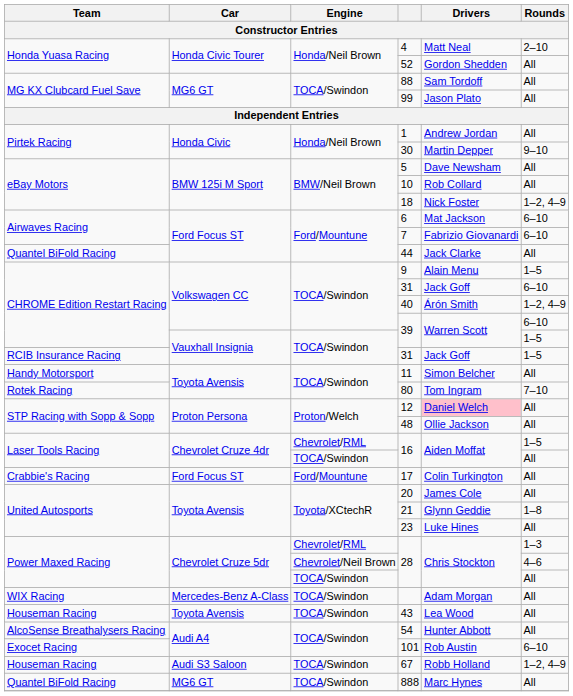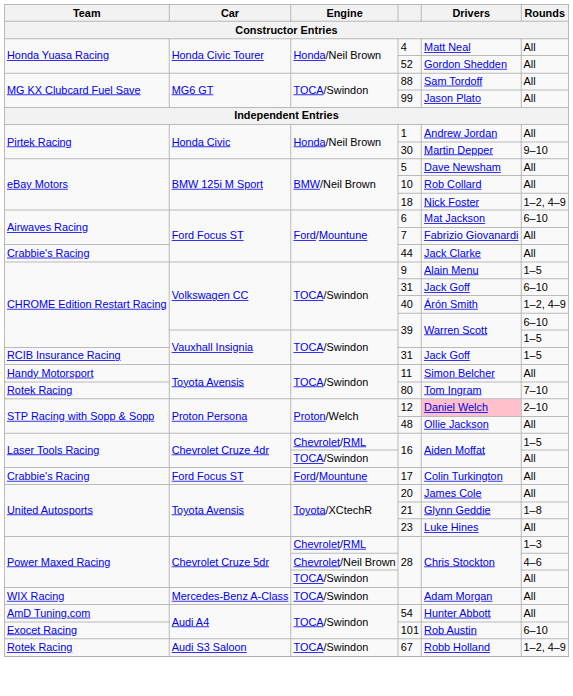 <table class="wikitable" style="font-size: 85%">
 <tr>
 <th>Team</th>
 <th>Car</th>
 <th>Engine</th>
 <th></th>
 <th>Drivers</th>
 <th>Rounds</th>
 </tr>
 <tr>
 <th colspan=6>Constructor Entries</th>
 </tr>
 <tr>
 <td rowspan=2> <a href='#'>Honda Yuasa Racing</a></td>
 <td rowspan=2><a href='#'>Honda Civic Tourer</a></td>
 <td rowspan=2><a href='#'>Honda</a>/Neil Brown</td>
 <td>4</td>
 <td> <a href='#'>Matt Neal</a></td>
-<td>2–10</td>
+<td>All</td>
 </tr>
 <tr>
 <td>52</td>
 <td> <a href='#'>Gordon Shedden</a></td>
 <td>All</td>
 </tr>
 <tr>
 <td rowspan=2> <a href='#'>MG KX Clubcard Fuel Save</a></td>
 <td rowspan=2><a href='#'>MG6 GT</a></td>
 <td rowspan=2><a href='#'>TOCA</a>/Swindon</td>
 <td>88</td>
 <td> <a href='#'>Sam Tordoff</a></td>
 <td>All</td>
 </tr>
 <tr>
 <td>99</td>
 <td> <a href='#'>Jason Plato</a></td>
 <td>All</td>
 </tr>
 <tr>
 <th colspan=6>Independent Entries</th>
 </tr>
 <tr>
 <td rowspan=2> <a href='#'>Pirtek Racing</a></td>
 <td rowspan=2><a href='#'>Honda Civic</a></td>
 <td rowspan=2><a href='#'>Honda</a>/Neil Brown</td>
 <td>1</td>
 <td> <a href='#'>Andrew Jordan</a></td>
 <td>All</td>
 </tr>
 <tr>
 <td>30</td>
 <td> <a href='#'>Martin Depper</a></td>
 <td>9–10</td>
 </tr>
 <tr>
 <td rowspan=3> <a href='#'>eBay Motors</a></td>
 <td rowspan=3><a href='#'>BMW 125i M Sport</a></td>
 <td rowspan=3><a href='#'>BMW</a>/Neil Brown</td>
 <td>5</td>
 <td> <a href='#'>Dave Newsham</a></td>
 <td>All</td>
 </tr>
 <tr>
 <td>10</td>
 <td> <a href='#'>Rob Collard</a></td>
 <td>All</td>
 </tr>
 <tr>
 <td>18</td>
 <td> <a href='#'>Nick Foster</a></td>
 <td>1–2, 4–9</td>
 </tr>
 <tr>
 <td rowspan=2> <a href='#'>Airwaves Racing</a></td>
 <td rowspan=3><a href='#'>Ford Focus ST</a></td>
 <td rowspan=3><a href='#'>Ford</a>/<a href='#'>Mountune</a></td>
 <td>6</td>
 <td> <a href='#'>Mat Jackson</a></td>
 <td>6–10</td>
 </tr>
 <tr>
 <td>7</td>
 <td nowrap> <a href='#'>Fabrizio Giovanardi</a></td>
-<td>6–10</td>
+<td>All</td>
 </tr>
 <tr>
-<td> <a href='#'>Quantel BiFold Racing</a></td>
+<td> <a href='#'>Crabbie's Racing</a></td>
 <td>44</td>
 <td> <a href='#'>Jack Clarke</a></td>
 <td>All</td>
 </tr>
 <tr>
 <td rowspan=5 nowrap> <a href='#'>CHROME Edition Restart Racing</a></td>
 <td rowspan=4><a href='#'>Volkswagen CC</a></td>
 <td rowspan=4><a href='#'>TOCA</a>/Swindon</td>
 <td>9</td>
 <td> <a href='#'>Alain Menu</a></td>
 <td>1–5</td>
 </tr>
 <tr>
 <td>31</td>
 <td> <a href='#'>Jack Goff</a></td>
 <td>6–10</td>
 </tr>
 <tr>
 <td>40</td>
 <td> <a href='#'>Árón Smith</a></td>
 <td>1–2, 4–9</td>
 </tr>
 <tr>
 <td rowspan=2>39</td>
 <td rowspan=2> <a href='#'>Warren Scott</a></td>
 <td>6–10</td>
 </tr>
 <tr>
 <td rowspan=2><a href='#'>Vauxhall Insignia</a></td>
 <td rowspan=2><a href='#'>TOCA</a>/Swindon</td>
 <td>1–5</td>
 </tr>
 <tr>
 <td> <a href='#'>RCIB Insurance Racing</a></td>
 <td>31</td>
 <td> <a href='#'>Jack Goff</a></td>
 <td>1–5</td>
 </tr>
 <tr>
 <td> <a href='#'>Handy Motorsport</a></td>
 <td rowspan=2><a href='#'>Toyota Avensis</a></td>
 <td rowspan=2><a href='#'>TOCA</a>/Swindon</td>
 <td>11</td>
 <td> <a href='#'>Simon Belcher</a></td>
 <td>All</td>
 </tr>
 <tr>
 <td> <a href='#'>Rotek Racing</a></td>
 <td>80</td>
 <td> <a href='#'>Tom Ingram</a></td>
 <td>7–10</td>
 </tr>
 <tr>
 <td rowspan=2> <a href='#'>STP Racing with Sopp & Sopp</a></td>
 <td rowspan=2><a href='#'>Proton Persona</a></td>
 <td rowspan=2><a href='#'>Proton</a>/Welch</td>
 <td>12</td>
 <td style="background: pink;"> <a href='#'>Daniel Welch</a></td>
-<td>All</td>
+<td>2–10</td>
 </tr>
 <tr>
 <td>48</td>
 <td> <a href='#'>Ollie Jackson</a></td>
 <td>All</td>
 </tr>
 <tr>
 <td rowspan=2> <a href='#'>Laser Tools Racing</a></td>
 <td rowspan=2 nowrap><a href='#'>Chevrolet Cruze 4dr</a></td>
 <td nowrap><a href='#'>Chevrolet</a>/<a href='#'>RML</a></td>
 <td rowspan=2>16</td>
 <td rowspan=2> <a href='#'>Aiden Moffat</a></td>
 <td>1–5</td>
 </tr>
 <tr>
 <td><a href='#'>TOCA</a>/Swindon</td>
 <td>All</td>
 </tr>
 <tr>
 <td> <a href='#'>Crabbie's Racing</a></td>
 <td><a href='#'>Ford Focus ST</a></td>
 <td><a href='#'>Ford</a>/<a href='#'>Mountune</a></td>
 <td>17</td>
 <td> <a href='#'>Colin Turkington</a></td>
 <td>All</td>
 </tr>
 <tr>
 <td rowspan=3> <a href='#'>United Autosports</a></td>
 <td rowspan=3><a href='#'>Toyota Avensis</a></td>
 <td rowspan=3><a href='#'>Toyota</a>/XCtechR</td>
 <td>20</td>
 <td> <a href='#'>James Cole</a></td>
 <td>All</td>
 </tr>
 <tr>
 <td>21</td>
 <td> <a href='#'>Glynn Geddie</a></td>
 <td>1–8</td>
 </tr>
 <tr>
 <td>23</td>
 <td> <a href='#'>Luke Hines</a></td>
 <td>All</td>
 </tr>
 <tr>
 <td rowspan=3> <a href='#'>Power Maxed Racing</a></td>
 <td rowspan=3><a href='#'>Chevrolet Cruze 5dr</a></td>
 <td><a href='#'>Chevrolet</a>/<a href='#'>RML</a></td>
 <td rowspan=3>28</td>
 <td rowspan=3> <a href='#'>Chris Stockton</a></td>
 <td>1–3</td>
 </tr>
 <tr>
 <td nowrap><a href='#'>Chevrolet</a>/Neil Brown</td>
 <td>4–6</td>
 </tr>
 <tr>
 <td><a href='#'>TOCA</a>/Swindon</td>
 <td>All</td>
 </tr>
 <tr>
 <td> <a href='#'>WIX Racing</a></td>
 <td><a href='#'>Mercedes-Benz A-Class</a></td>
 <td><a href='#'>TOCA</a>/Swindon</td>
 <td></td>
 <td> <a href='#'>Adam Morgan</a></td>
 <td>All</td>
 </tr>
 <tr>
-<td> <a href='#'>Houseman Racing</a></td>
-<td><a href='#'>Toyota Avensis</a></td>
-<td><a href='#'>TOCA</a>/Swindon</td>
-<td>43</td>
-<td> <a href='#'>Lea Wood</a></td>
-<td>All</td>
-</tr>
-<tr>
-<td> <a href='#'>AlcoSense Breathalysers Racing</a></td>
+<td> <a href='#'>AmD Tuning.com</a></td>
 <td rowspan=2><a href='#'>Audi A4</a></td>
 <td rowspan=2><a href='#'>TOCA</a>/Swindon</td>
 <td>54</td>
 <td> <a href='#'>Hunter Abbott</a></td>
 <td>All</td>
 </tr>
 <tr>
 <td> <a href='#'>Exocet Racing</a></td>
 <td>101</td>
 <td> <a href='#'>Rob Austin</a></td>
 <td>6–10</td>
 </tr>
 <tr>
-<td> <a href='#'>Houseman Racing</a></td>
+<td> <a href='#'>Rotek Racing</a></td>
 <td><a href='#'>Audi S3 Saloon</a></td>
 <td><a href='#'>TOCA</a>/Swindon</td>
 <td>67</td>
 <td nowrap> <a href='#'>Robb Holland</a></td>
 <td>1–2, 4–9</td>
 </tr>
 <tr>
-<td> <a href='#'>Quantel BiFold Racing</a></td>
-<td><a href='#'>MG6 GT</a></td>
-<td><a href='#'>TOCA</a>/Swindon</td>
-<td>888</td>
-<td> <a href='#'>Marc Hynes</a></td>
-<td>All</td>
-</tr>
-<tr>
 </tr>
 </table>
